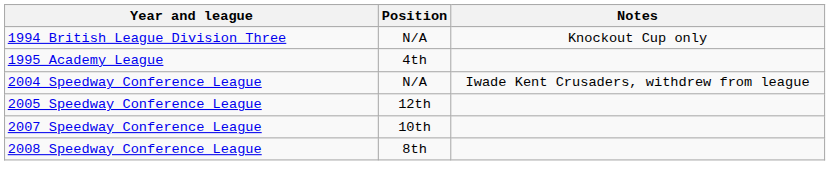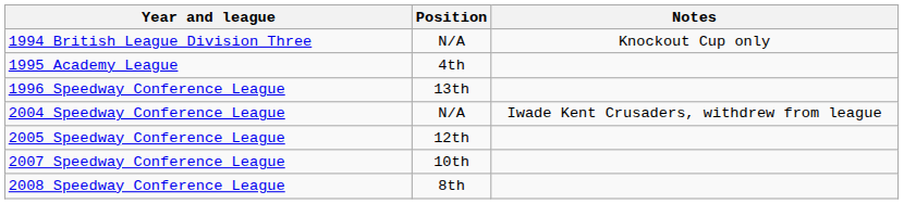 <table class="wikitable">
 <tr>
 <th width=350>Year and league</th>
 <th width=50>Position</th>
 <th width=350>Notes</th>
 </tr>
 <tr align=center>
 <td align="left"><a href='#'>1994 British League Division Three</a></td>
 <td>N/A</td>
 <td>Knockout Cup only</td>
 </tr>
 <tr align=center>
 <td align="left"><a href='#'>1995 Academy League</a></td>
 <td>4th</td>
+<td></td>
+</tr>
+<tr align=center>
+<td align="left"><a href='#'>1996 Speedway Conference League</a></td>
+<td>13th</td>
 <td></td>
 </tr>
 <tr align=center>
 <td align="left"><a href='#'>2004 Speedway Conference League</a></td>
 <td>N/A</td>
 <td>Iwade Kent Crusaders, withdrew from league</td>
 </tr>
 <tr align=center>
 <td align="left"><a href='#'>2005 Speedway Conference League</a></td>
 <td>12th</td>
 <td></td>
 </tr>
 <tr align=center>
 <td align="left"><a href='#'>2007 Speedway Conference League</a></td>
 <td>10th</td>
 <td></td>
 </tr>
 <tr align=center>
 <td align="left"><a href='#'>2008 Speedway Conference League</a></td>
 <td>8th</td>
 <td></td>
 </tr>
 </table>
